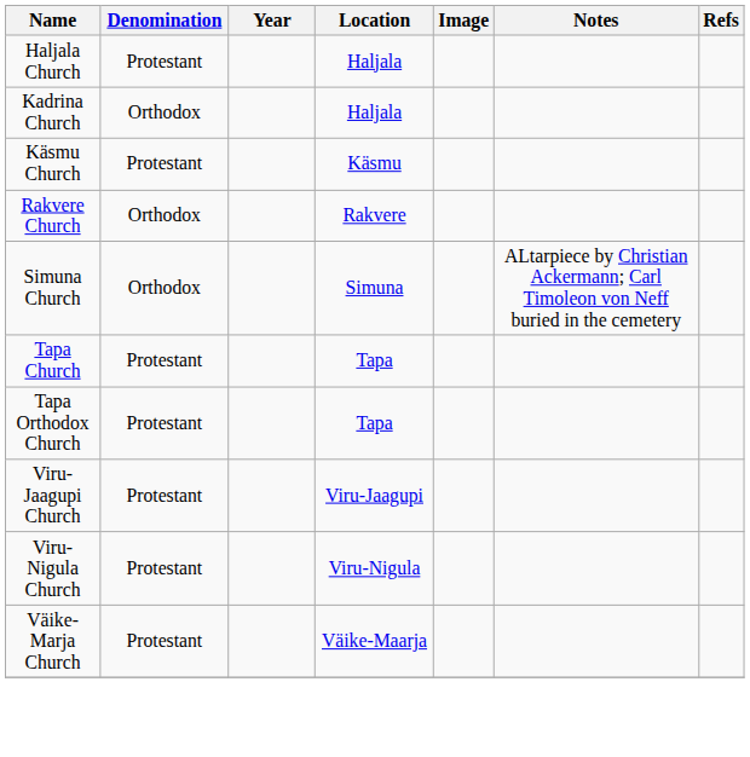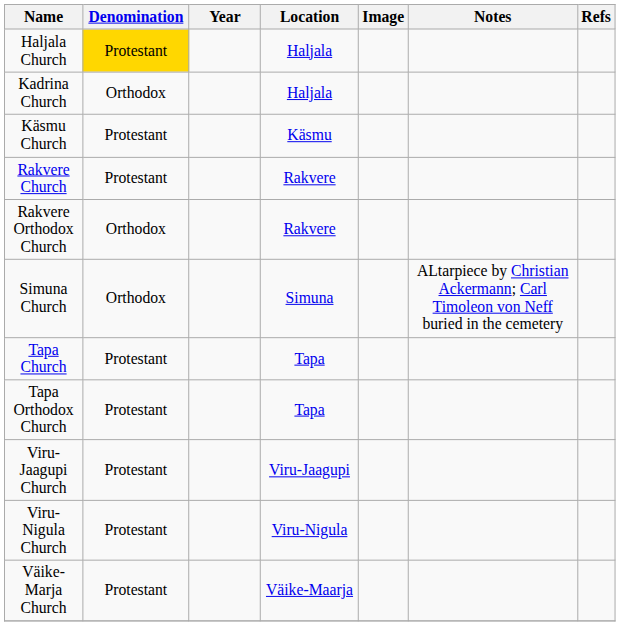 <table class="wikitable sortable" style="width:100%; text-align: center">
 <tr>
 <th width = 12%>Name</th>
 <th width = 11%><a href='#'>Denomination</a></th>
 <th width = 11%>Year</th>
 <th width = 15%>Location</th>
 <th width =  2% class="unsortable">Image</th>
 <th width = 26% class="unsortable">Notes</th>
 <th width =  2% class="unsortable">Refs</th>
 </tr>
 <tr>
 <td>Haljala Church</td>
-<td>Protestant</td>
+<td style="background: gold;">Protestant</td>
 <td></td>
 <td><a href='#'>Haljala</a><br></td>
 <td></td>
 <td></td>
 <td></td>
 </tr>
 <tr>
 <td>Kadrina Church</td>
 <td>Orthodox</td>
 <td></td>
 <td><a href='#'>Haljala</a><br></td>
 <td></td>
 <td></td>
 <td></td>
 </tr>
 <tr>
 <td>Käsmu Church</td>
 <td>Protestant</td>
 <td></td>
 <td><a href='#'>Käsmu</a><br></td>
 <td></td>
 <td></td>
 <td></td>
 </tr>
 <tr>
 <td><a href='#'>Rakvere Church</a></td>
+<td>Protestant</td>
+<td></td>
+<td><a href='#'>Rakvere</a><br></td>
+<td></td>
+<td></td>
+<td></td>
+</tr>
+<tr>
+<td>Rakvere Orthodox Church</td>
 <td>Orthodox</td>
 <td></td>
-<td><a href='#'>Rakvere</a><br></td>
+<td><a href='#'>Rakvere</a></td>
 <td></td>
 <td></td>
 <td></td>
 </tr>
 <tr>
 <td>Simuna Church</td>
 <td>Orthodox</td>
 <td></td>
 <td><a href='#'>Simuna</a><br></td>
 <td></td>
 <td>ALtarpiece by <a href='#'>Christian Ackermann</a>; <a href='#'>Carl Timoleon von Neff</a> buried in the cemetery</td>
 <td></td>
 </tr>
 <tr>
 <td><a href='#'>Tapa Church</a></td>
 <td>Protestant</td>
 <td></td>
 <td><a href='#'>Tapa</a><br></td>
 <td></td>
 <td></td>
 <td></td>
 </tr>
 <tr>
 <td>Tapa Orthodox Church</td>
 <td>Protestant</td>
 <td></td>
 <td><a href='#'>Tapa</a><br></td>
 <td></td>
 <td></td>
 <td></td>
 </tr>
 <tr>
 <td>Viru-Jaagupi Church</td>
 <td>Protestant</td>
 <td></td>
 <td><a href='#'>Viru-Jaagupi</a><br></td>
 <td></td>
 <td></td>
 <td></td>
 </tr>
 <tr>
 <td>Viru-Nigula Church</td>
 <td>Protestant</td>
 <td></td>
 <td><a href='#'>Viru-Nigula</a><br></td>
 <td></td>
 <td></td>
 <td></td>
 </tr>
 <tr>
 <td>Väike-Marja Church</td>
 <td>Protestant</td>
 <td></td>
 <td><a href='#'>Väike-Maarja</a><br></td>
 <td></td>
 <td></td>
 <td></td>
 </tr>
 <tr>
 </tr>
 </table>
